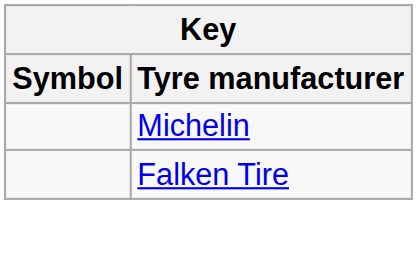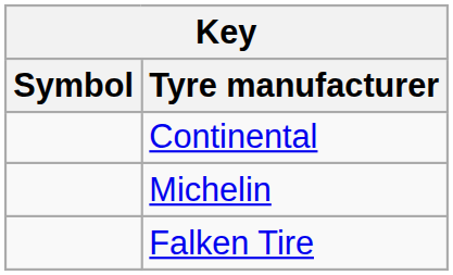 <table style="margin-right:0; font-size:90%" class="wikitable">
 <tr>
 <th scope="col" colspan=2>Key</th>
 </tr>
 <tr>
 <th scope="col">Symbol</th>
 <th scope="col">Tyre manufacturer</th>
 </tr>
 <tr>
 <td></td>
+<td><a href='#'>Continental</a></td>
+</tr>
+<tr>
+<td></td>
 <td><a href='#'>Michelin</a></td>
 </tr>
 <tr>
 <td></td>
 <td><a href='#'>Falken Tire</a></td>
 </tr>
 </table>
